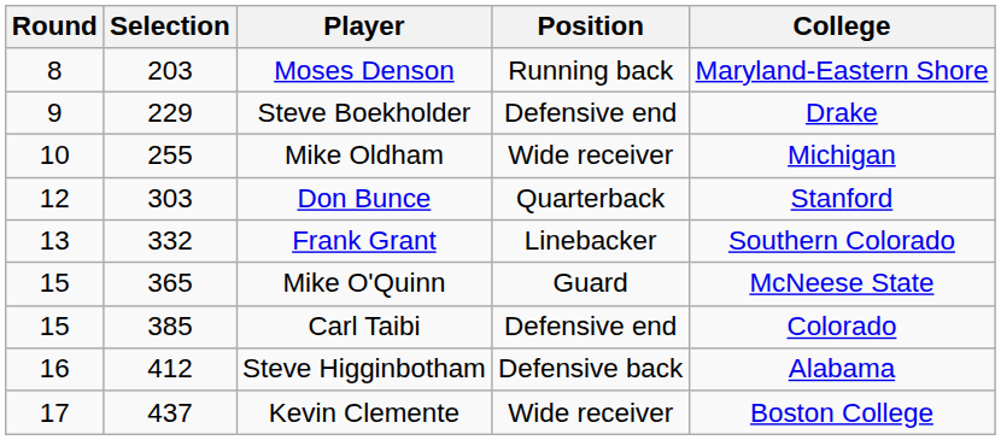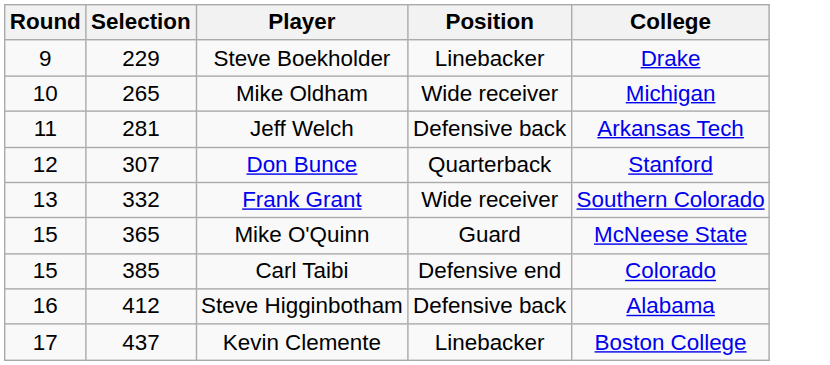 <table class="wikitable" style="text-align:center">
 <tr>
 <th>Round</th>
 <th>Selection</th>
 <th>Player</th>
 <th>Position</th>
 <th>College</th>
 </tr>
 <tr>
-<td>8</td>
-<td>203</td>
-<td><a href='#'>Moses Denson</a></td>
-<td>Running back</td>
-<td><a href='#'>Maryland-Eastern Shore</a></td>
-</tr>
-<tr>
 <td>9</td>
 <td>229</td>
 <td>Steve Boekholder</td>
-<td>Defensive end</td>
+<td>Linebacker</td>
 <td><a href='#'>Drake</a></td>
 </tr>
 <tr>
 <td>10</td>
-<td>255</td>
+<td>265</td>
 <td>Mike Oldham</td>
 <td>Wide receiver</td>
 <td><a href='#'>Michigan</a></td>
 </tr>
 <tr>
+<td>11</td>
+<td>281</td>
+<td>Jeff Welch</td>
+<td>Defensive back</td>
+<td><a href='#'>Arkansas Tech</a></td>
+</tr>
+<tr>
 <td>12</td>
-<td>303</td>
+<td>307</td>
 <td><a href='#'>Don Bunce</a></td>
 <td>Quarterback</td>
 <td><a href='#'>Stanford</a></td>
 </tr>
 <tr>
 <td>13</td>
 <td>332</td>
 <td><a href='#'>Frank Grant</a></td>
-<td>Linebacker</td>
+<td>Wide receiver</td>
 <td><a href='#'>Southern Colorado</a></td>
 </tr>
 <tr>
 <td>15</td>
 <td>365</td>
 <td>Mike O'Quinn</td>
 <td>Guard</td>
 <td><a href='#'>McNeese State</a></td>
 </tr>
 <tr>
 <td>15</td>
 <td>385</td>
 <td>Carl Taibi</td>
 <td>Defensive end</td>
 <td><a href='#'>Colorado</a></td>
 </tr>
 <tr>
 <td>16</td>
 <td>412</td>
 <td>Steve Higginbotham</td>
 <td>Defensive back</td>
 <td><a href='#'>Alabama</a></td>
 </tr>
 <tr>
 <td>17</td>
 <td>437</td>
 <td>Kevin Clemente</td>
-<td>Wide receiver</td>
+<td>Linebacker</td>
 <td><a href='#'>Boston College</a></td>
 </tr>
 </table>
